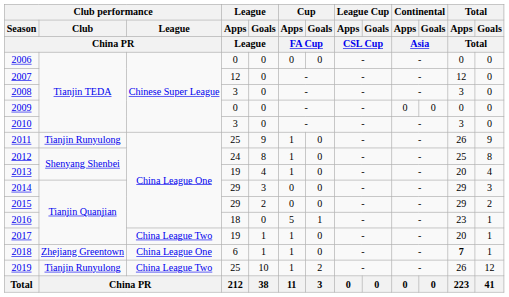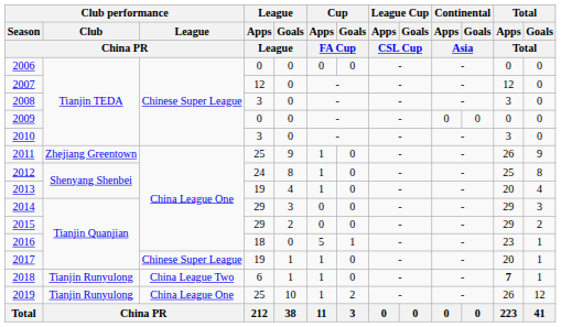 <table class="wikitable" style="text-align:center">
 <tr>
 <th colspan=3>Club performance</th>
 <th colspan=2>League</th>
 <th colspan=2>Cup</th>
 <th colspan=2>League Cup</th>
 <th colspan=2>Continental</th>
 <th colspan=2>Total</th>
 </tr>
 <tr>
 <th>Season</th>
 <th>Club</th>
 <th>League</th>
 <th>Apps</th>
 <th>Goals</th>
 <th>Apps</th>
 <th>Goals</th>
 <th>Apps</th>
 <th>Goals</th>
 <th>Apps</th>
 <th>Goals</th>
 <th>Apps</th>
 <th>Goals</th>
 </tr>
 <tr>
 <th colspan=3>China PR</th>
 <th colspan=2>League</th>
 <th colspan=2><a href='#'>FA Cup</a></th>
 <th colspan=2><a href='#'>CSL Cup</a></th>
 <th colspan=2><a href='#'>Asia</a></th>
 <th colspan=2>Total</th>
 </tr>
 <tr>
 <td><a href='#'>2006</a></td>
 <td rowspan="5"><a href='#'>Tianjin TEDA</a></td>
 <td rowspan="5"><a href='#'>Chinese Super League</a></td>
 <td>0</td>
 <td>0</td>
 <td>0</td>
 <td>0</td>
 <td colspan="2">-</td>
 <td colspan="2">-</td>
 <td>0</td>
 <td>0</td>
 </tr>
 <tr>
 <td><a href='#'>2007</a></td>
 <td>12</td>
 <td>0</td>
 <td colspan="2">-</td>
 <td colspan="2">-</td>
 <td colspan="2">-</td>
 <td>12</td>
 <td>0</td>
 </tr>
 <tr>
 <td><a href='#'>2008</a></td>
 <td>3</td>
 <td>0</td>
 <td colspan="2">-</td>
 <td colspan="2">-</td>
 <td colspan="2">-</td>
 <td>3</td>
 <td>0</td>
 </tr>
 <tr>
 <td><a href='#'>2009</a></td>
 <td>0</td>
 <td>0</td>
 <td colspan="2">-</td>
 <td colspan="2">-</td>
 <td>0</td>
 <td>0</td>
 <td>0</td>
 <td>0</td>
 </tr>
 <tr>
 <td><a href='#'>2010</a></td>
 <td>3</td>
 <td>0</td>
 <td colspan="2">-</td>
 <td colspan="2">-</td>
 <td colspan="2">-</td>
 <td>3</td>
 <td>0</td>
 </tr>
 <tr>
 <td><a href='#'>2011</a></td>
-<td><a href='#'>Tianjin Runyulong</a></td>
+<td rowspan="1"><a href='#'>Zhejiang Greentown</a></td>
 <td rowspan="6"><a href='#'>China League One</a></td>
 <td>25</td>
 <td>9</td>
 <td>1</td>
 <td>0</td>
 <td colspan="2">-</td>
 <td colspan="2">-</td>
 <td>26</td>
 <td>9</td>
 </tr>
 <tr>
 <td><a href='#'>2012</a></td>
 <td rowspan="2"><a href='#'>Shenyang Shenbei</a></td>
 <td>24</td>
 <td>8</td>
 <td>1</td>
 <td>0</td>
 <td colspan="2">-</td>
 <td colspan="2">-</td>
 <td>25</td>
 <td>8</td>
 </tr>
 <tr>
 <td><a href='#'>2013</a></td>
 <td>19</td>
 <td>4</td>
 <td>1</td>
 <td>0</td>
 <td colspan="2">-</td>
 <td colspan="2">-</td>
 <td>20</td>
 <td>4</td>
 </tr>
 <tr>
 <td><a href='#'>2014</a></td>
 <td rowspan="4"><a href='#'>Tianjin Quanjian</a></td>
 <td>29</td>
 <td>3</td>
 <td>0</td>
 <td>0</td>
 <td colspan="2">-</td>
 <td colspan="2">-</td>
 <td>29</td>
 <td>3</td>
 </tr>
 <tr>
 <td><a href='#'>2015</a></td>
 <td>29</td>
 <td>2</td>
 <td>0</td>
 <td>0</td>
 <td colspan="2">-</td>
 <td colspan="2">-</td>
 <td>29</td>
 <td>2</td>
 </tr>
 <tr>
 <td><a href='#'>2016</a></td>
 <td>18</td>
 <td>0</td>
 <td>5</td>
 <td>1</td>
 <td colspan="2">-</td>
 <td colspan="2">-</td>
 <td>23</td>
 <td>1</td>
 </tr>
 <tr>
 <td><a href='#'>2017</a></td>
-<td><a href='#'>China League Two</a></td>
+<td><a href='#'>Chinese Super League</a></td>
 <td>19</td>
 <td>1</td>
 <td>1</td>
 <td>0</td>
 <td colspan="2">-</td>
 <td colspan="2">-</td>
 <td>20</td>
 <td>1</td>
 </tr>
 <tr>
 <td><a href='#'>2018</a></td>
-<td rowspan="1"><a href='#'>Zhejiang Greentown</a></td>
-<td rowspan="1"><a href='#'>China League One</a></td>
+<td><a href='#'>Tianjin Runyulong</a></td>
+<td><a href='#'>China League Two</a></td>
 <td>6</td>
 <td>1</td>
 <td>1</td>
 <td>0</td>
 <td colspan="2">-</td>
 <td colspan="2">-</td>
 <td><strong>7</strong></td>
 <td>1</td>
 </tr>
 <tr>
 <td><a href='#'>2019</a></td>
 <td><a href='#'>Tianjin Runyulong</a></td>
-<td><a href='#'>China League Two</a></td>
+<td rowspan="1"><a href='#'>China League One</a></td>
 <td>25</td>
 <td>10</td>
 <td>1</td>
 <td>2</td>
 <td colspan="2">-</td>
 <td colspan="2">-</td>
 <td>26</td>
 <td>12</td>
 </tr>
 <tr>
 <th rowspan=3>Total</th>
 <th colspan=2>China PR</th>
 <th>212</th>
 <th>38</th>
 <th>11</th>
 <th>3</th>
 <th>0</th>
 <th>0</th>
 <th>0</th>
 <th>0</th>
 <th>223</th>
 <th>41</th>
 </tr>
 </table>
